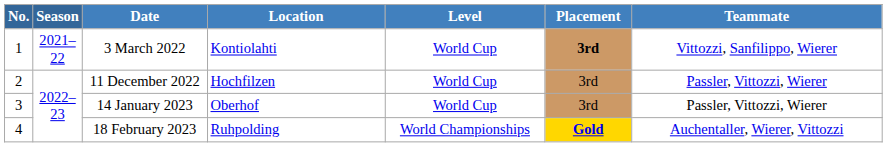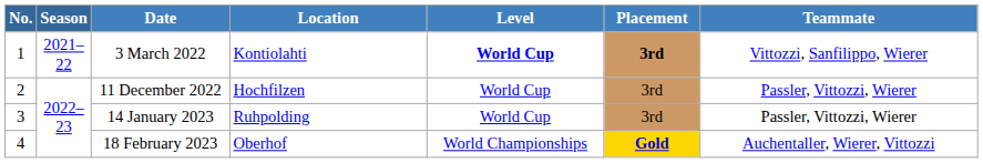 <table class="wikitable sortable" style="font-size:90%; text-align:center; border:grey solid 1px; border-collapse:collapse; background:#ffffff;">
 <tr style="background:#efefef;">
 <th style="background-color:#369; color:white;">No.</th>
 <th style="background-color:#369; color:white;">Season</th>
 <th style="background-color:#4180be; color:white; width:120px;">Date</th>
 <th style="background-color:#4180be; color:white; width:175px;">Location</th>
 <th style="background-color:#4180be; color:white; width:155px;">Level</th>
 <th style="background-color:#4180be; color:white; width:80px;">Placement</th>
 <th style="background-color:#4180be; color:white; width:250px;">Teammate</th>
 </tr>
 <tr>
 <td>1</td>
 <td><a href='#'>2021–22</a></td>
 <td>3 March 2022</td>
 <td align=left> <a href='#'>Kontiolahti</a></td>
-<td><a href='#'>World Cup</a></td>
+<td><strong><a href='#'>World Cup</a></strong></td>
 <td align=center bgcolor="cc9966"><strong>3rd</strong></td>
 <td><a href='#'>Vittozzi</a>, <a href='#'>Sanfilippo</a>, <a href='#'>Wierer</a></td>
 </tr>
 <tr>
 <td>2</td>
 <td rowspan=3><a href='#'>2022–23</a></td>
 <td>11 December 2022</td>
 <td align=left> <a href='#'>Hochfilzen</a></td>
 <td><a href='#'>World Cup</a></td>
 <td align=center bgcolor="cc9966">3rd</td>
 <td><a href='#'>Passler</a>, <a href='#'>Vittozzi</a>, <a href='#'>Wierer</a></td>
 </tr>
 <tr>
 <td>3</td>
 <td>14 January 2023</td>
-<td align=left> <a href='#'>Oberhof</a></td>
+<td align=left> <a href='#'>Ruhpolding</a></td>
 <td><a href='#'>World Cup</a></td>
 <td align=center bgcolor="cc9966">3rd</td>
 <td>Passler, Vittozzi, Wierer</td>
 </tr>
 <tr>
 <td>4</td>
 <td>18 February 2023</td>
-<td align=left> <a href='#'>Ruhpolding</a></td>
+<td align=left> <a href='#'>Oberhof</a></td>
 <td><a href='#'>World Championships</a></td>
 <td align=center bgcolor="gold"><a href='#'><strong>Gold</strong></a></td>
 <td><a href='#'>Auchentaller</a>, <a href='#'>Wierer</a>, <a href='#'>Vittozzi</a></td>
 </tr>
 </table>
